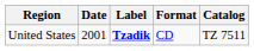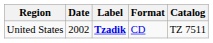 <table class="wikitable">
 <tr>
 <th>Region</th>
 <th>Date</th>
 <th>Label</th>
 <th>Format</th>
 <th>Catalog</th>
 </tr>
 <tr>
 <td>United States</td>
-<td>2001</td>
+<td>2002</td>
 <td><strong><a href='#'>Tzadik</a></strong></td>
 <td><a href='#'>CD</a></td>
 <td>TZ 7511</td>
 </tr>
 </table>
